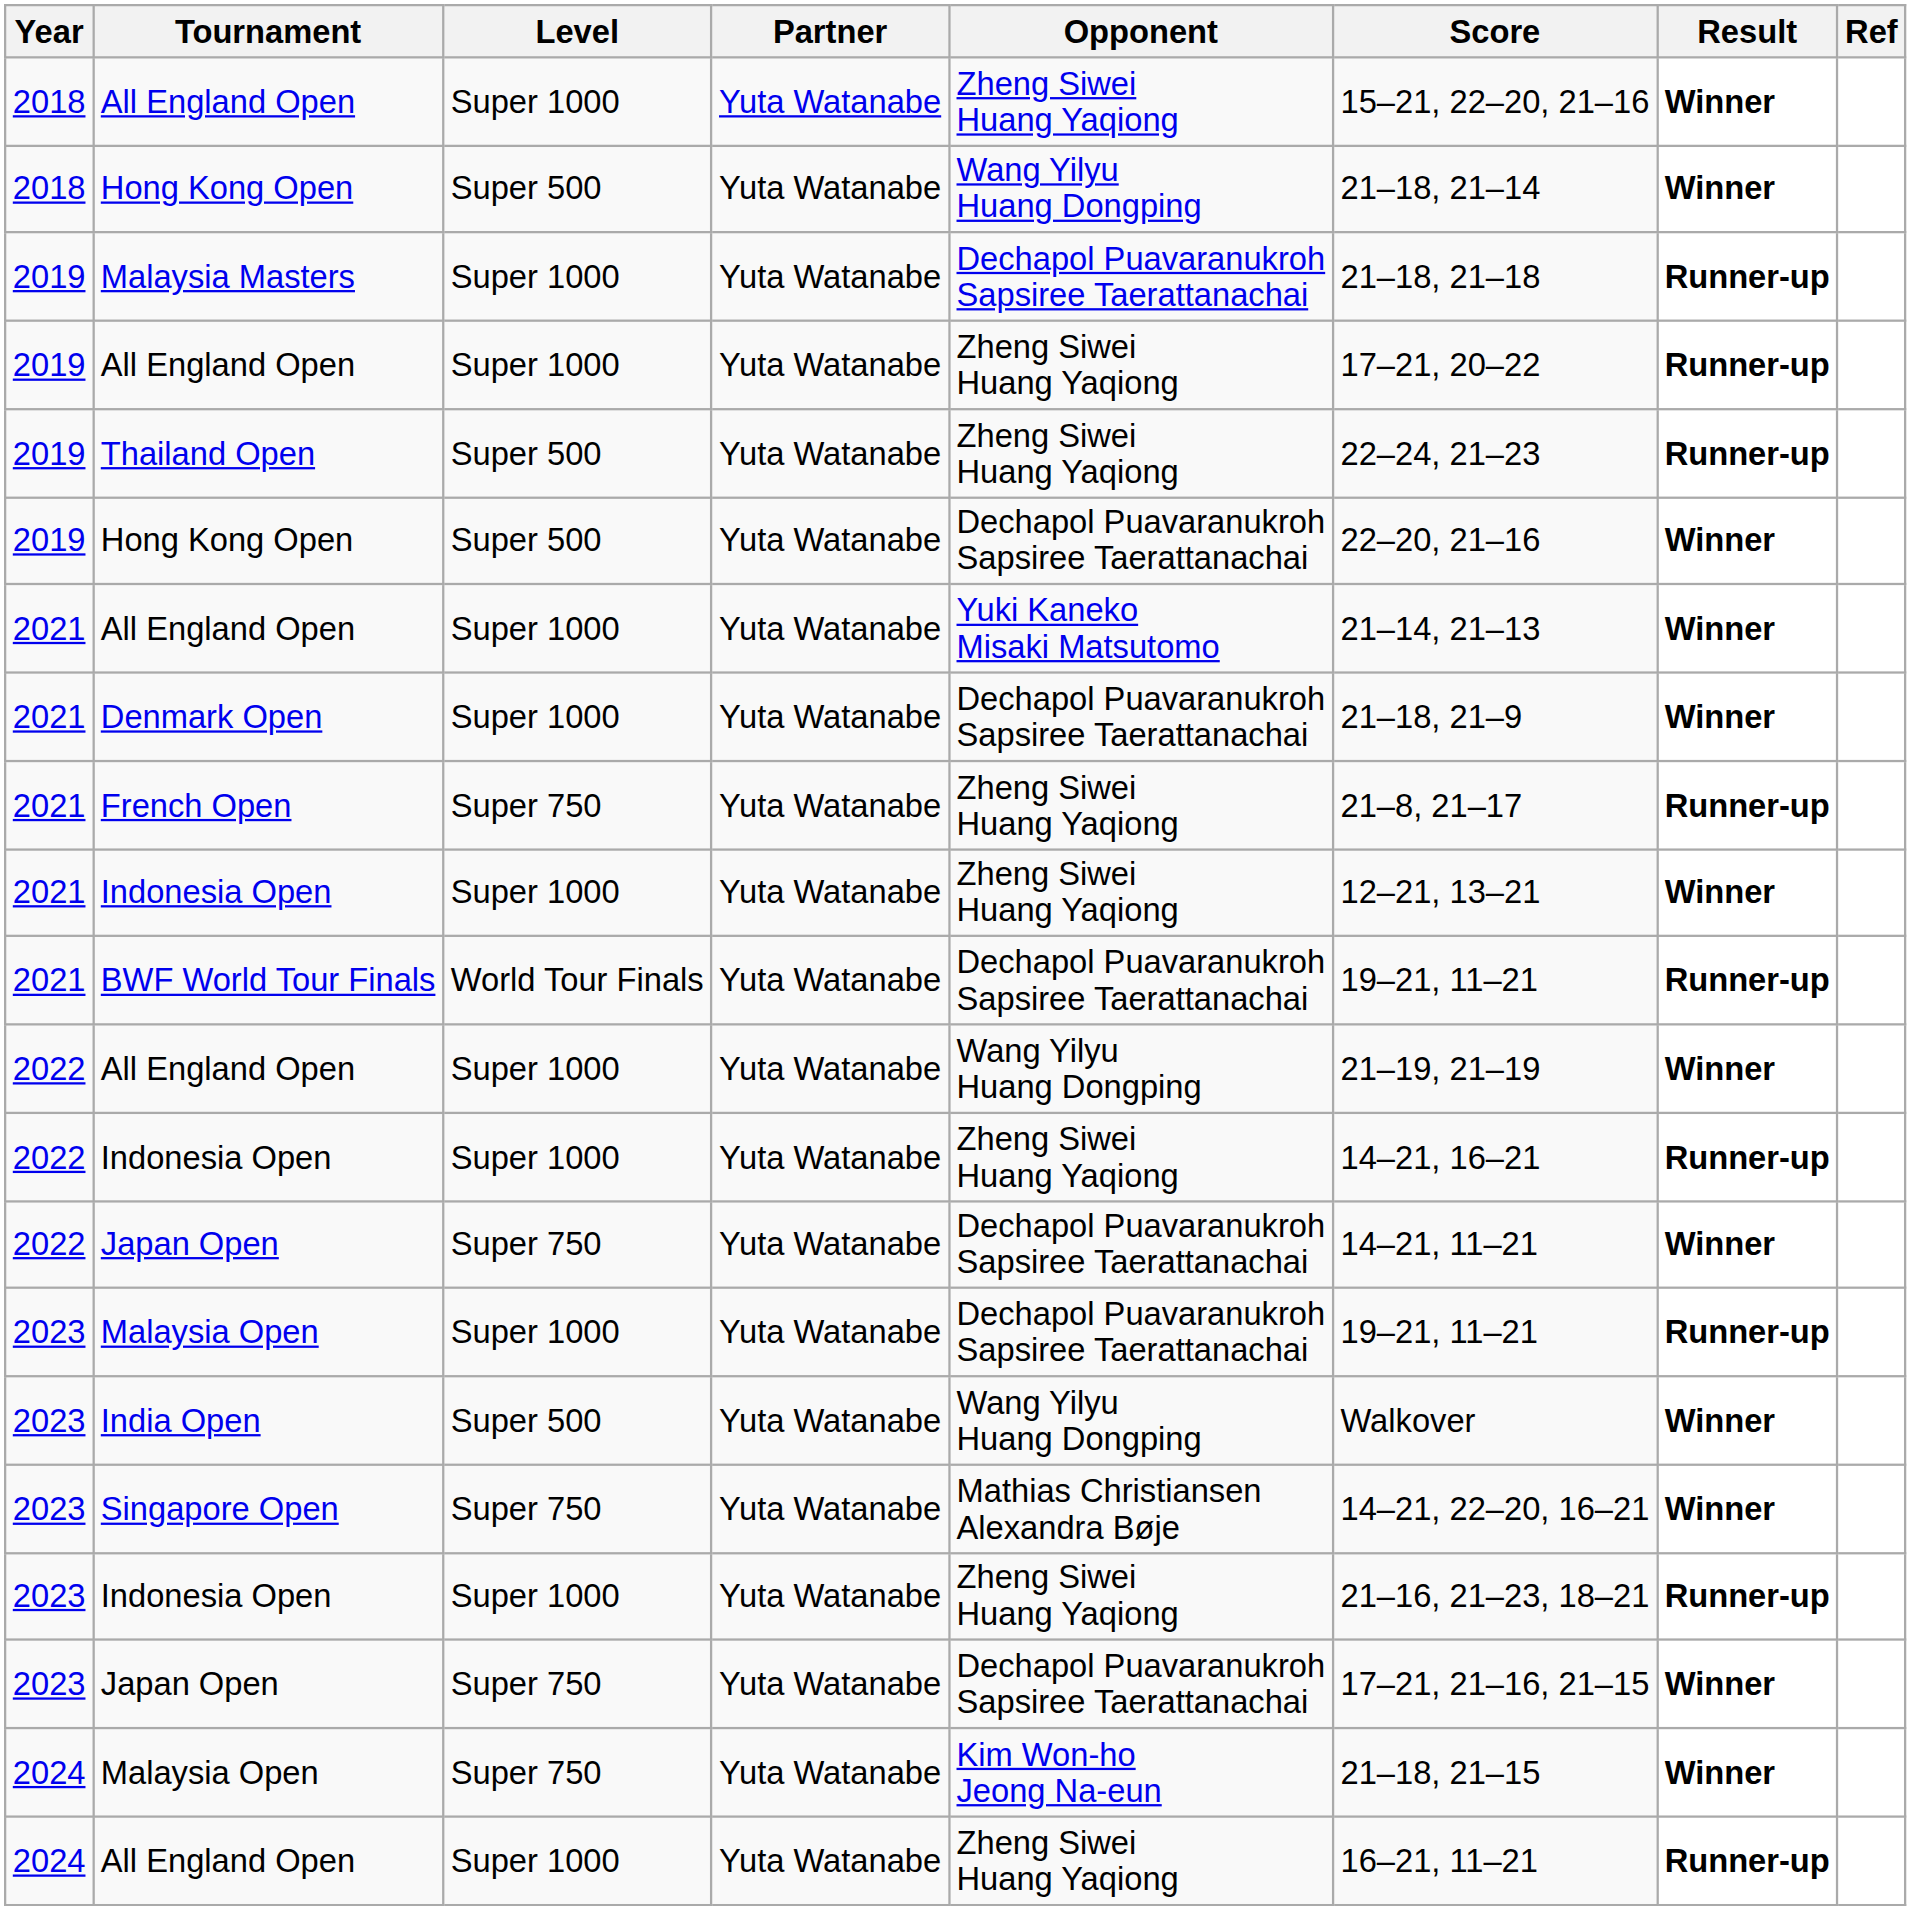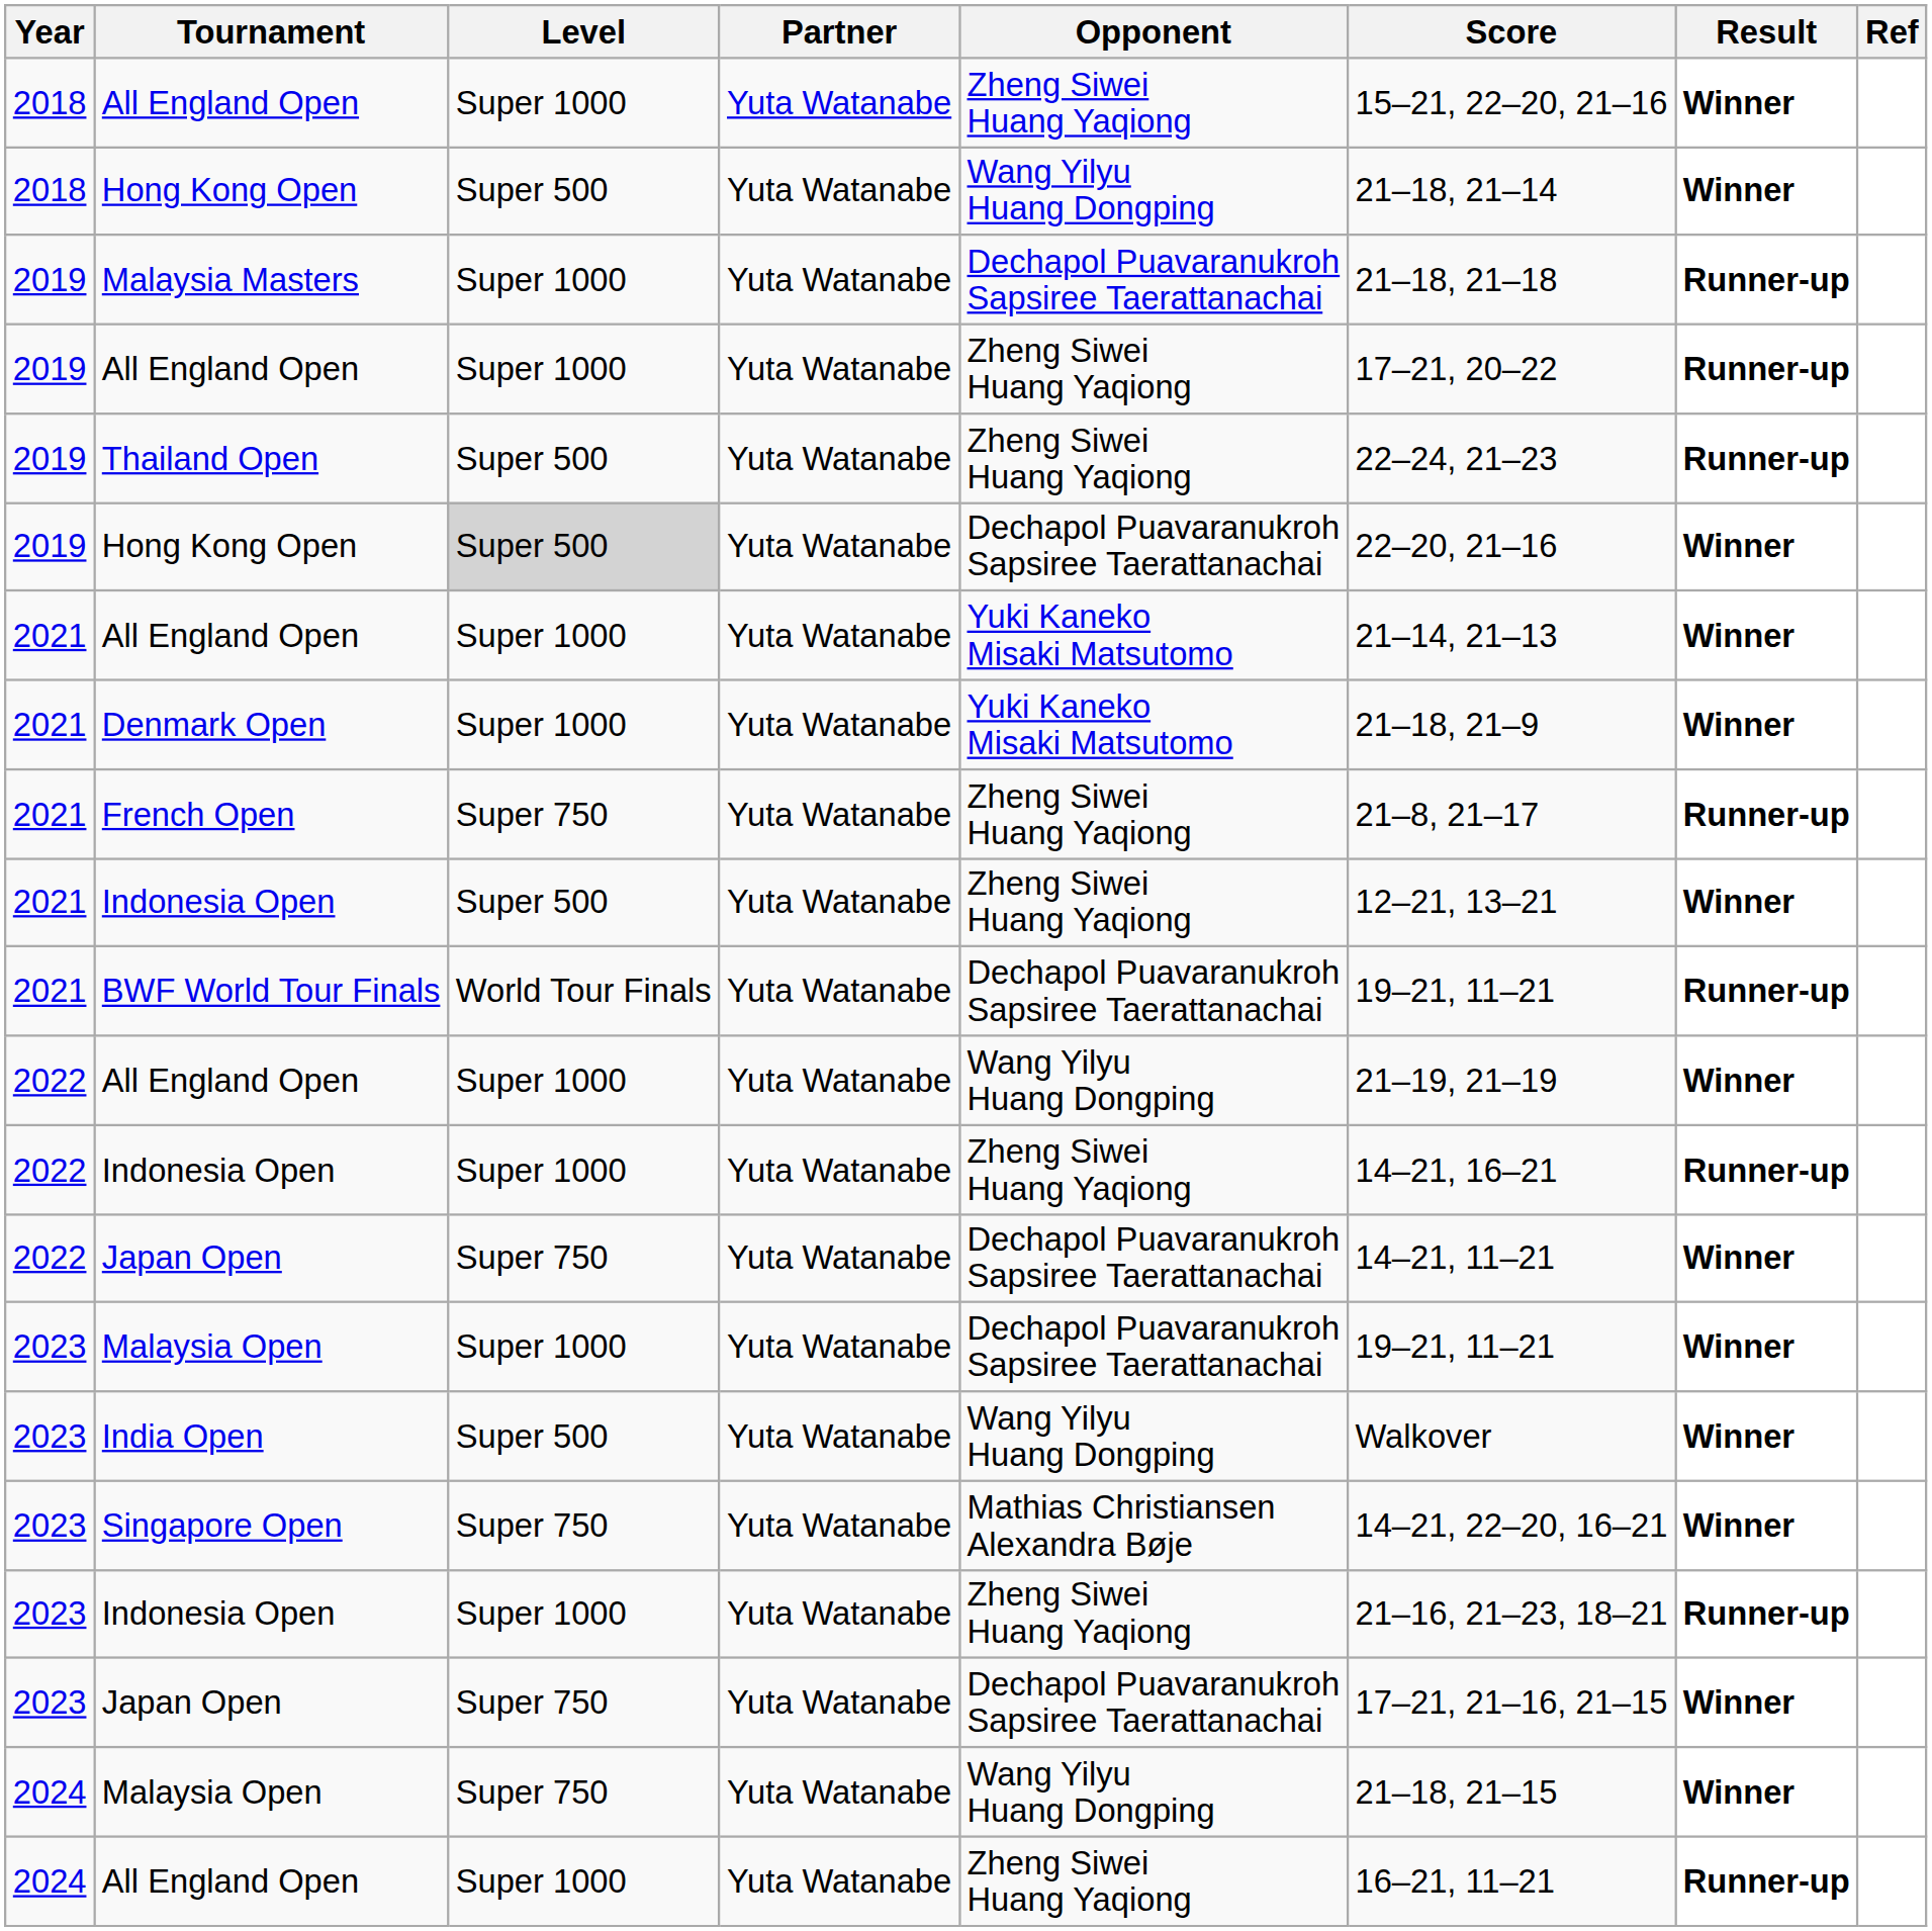 <table class="sortable wikitable" style="font-size: 90%;">
 <tr>
 <th>Year</th>
 <th>Tournament</th>
 <th>Level</th>
 <th>Partner</th>
 <th>Opponent</th>
 <th>Score</th>
 <th>Result</th>
 <th>Ref</th>
 </tr>
 <tr>
 <td align="center"><a href='#'>2018</a></td>
 <td align="left"><a href='#'>All England Open</a></td>
 <td align="left">Super 1000</td>
 <td align="left"> <a href='#'>Yuta Watanabe</a></td>
 <td align="left"> <a href='#'>Zheng Siwei</a><br> <a href='#'>Huang Yaqiong</a></td>
 <td align="left">15–21, 22–20, 21–16</td>
 <td style="text-align:left; background:white"> <strong>Winner</strong></td>
 <td style="text-align:center; background:white"></td>
 </tr>
 <tr>
 <td align="center"><a href='#'>2018</a></td>
 <td align="left"><a href='#'>Hong Kong Open</a></td>
 <td align="left">Super 500</td>
 <td align="left"> Yuta Watanabe</td>
 <td align="left"> <a href='#'>Wang Yilyu</a><br> <a href='#'>Huang Dongping</a></td>
 <td align="left">21–18, 21–14</td>
 <td style="text-align:left; background:white"> <strong>Winner</strong></td>
 <td style="text-align:center; background:white"></td>
 </tr>
 <tr>
 <td align="center"><a href='#'>2019</a></td>
 <td align="left"><a href='#'>Malaysia Masters</a></td>
 <td align="left">Super 1000</td>
 <td align="left"> Yuta Watanabe</td>
 <td align="left"> <a href='#'>Dechapol Puavaranukroh</a><br> <a href='#'>Sapsiree Taerattanachai</a></td>
 <td align="left">21–18, 21–18</td>
 <td style="text-align:left; background:white"> <strong>Runner-up</strong></td>
 <td style="text-align:center; background:white"></td>
 </tr>
 <tr>
 <td align="center"><a href='#'>2019</a></td>
 <td align="left">All England Open</td>
 <td align="left">Super 1000</td>
 <td align="left"> Yuta Watanabe</td>
 <td align="left"> Zheng Siwei<br> Huang Yaqiong</td>
 <td align="left">17–21, 20–22</td>
 <td style="text-align:left; background:white"> <strong>Runner-up</strong></td>
 <td style="text-align:center; background:white"></td>
 </tr>
 <tr>
 <td align="center"><a href='#'>2019</a></td>
 <td align="left"><a href='#'>Thailand Open</a></td>
 <td align="left">Super 500</td>
 <td align="left"> Yuta Watanabe</td>
 <td align="left"> Zheng Siwei<br> Huang Yaqiong</td>
 <td align="left">22–24, 21–23</td>
 <td style="text-align:left; background:white"> <strong>Runner-up</strong></td>
 <td style="text-align:center; background:white"></td>
 </tr>
 <tr>
 <td align="center"><a href='#'>2019</a></td>
 <td align="left">Hong Kong Open</td>
-<td align="left">Super 500</td>
+<td align="left" style="background: lightgrey;">Super 500</td>
 <td align="left"> Yuta Watanabe</td>
 <td align="left"> Dechapol Puavaranukroh<br> Sapsiree Taerattanachai</td>
 <td align="left">22–20, 21–16</td>
 <td style="text-align:left; background:white"> <strong>Winner</strong></td>
 <td style="text-align:center; background:white"></td>
 </tr>
 <tr>
 <td align="center"><a href='#'>2021</a></td>
 <td align="left">All England Open</td>
 <td align="left">Super 1000</td>
 <td align="left"> Yuta Watanabe</td>
 <td align="left"> <a href='#'>Yuki Kaneko</a><br> <a href='#'>Misaki Matsutomo</a></td>
 <td align="left">21–14, 21–13</td>
 <td style="text-align:left; background:white"> <strong>Winner</strong></td>
 <td style="text-align:center; background:white"></td>
 </tr>
 <tr>
 <td align="center"><a href='#'>2021</a></td>
 <td align="left"><a href='#'>Denmark Open</a></td>
 <td align="left">Super 1000</td>
 <td align="left"> Yuta Watanabe</td>
-<td align="left"> Dechapol Puavaranukroh<br> Sapsiree Taerattanachai</td>
+<td align="left"> <a href='#'>Yuki Kaneko</a><br> <a href='#'>Misaki Matsutomo</a></td>
 <td align="left">21–18, 21–9</td>
 <td style="text-align:left; background:white"> <strong>Winner</strong></td>
 <td style="text-align:center; background:white"></td>
 </tr>
 <tr>
 <td align="center"><a href='#'>2021</a></td>
 <td align="left"><a href='#'>French Open</a></td>
 <td align="left">Super 750</td>
 <td align="left"> Yuta Watanabe</td>
 <td align="left"> Zheng Siwei<br> Huang Yaqiong</td>
 <td align="left">21–8, 21–17</td>
 <td style="text-align:left; background:white"> <strong>Runner-up</strong></td>
 <td style="text-align:center; background:white"></td>
 </tr>
 <tr>
 <td align="center"><a href='#'>2021</a></td>
 <td align="left"><a href='#'>Indonesia Open</a></td>
-<td align="left">Super 1000</td>
+<td align="left">Super 500</td>
 <td align="left"> Yuta Watanabe</td>
 <td align="left"> Zheng Siwei<br> Huang Yaqiong</td>
 <td align="left">12–21, 13–21</td>
 <td style="text-align:left; background:white"> <strong>Winner</strong></td>
 <td style="text-align:center; background:white"></td>
 </tr>
 <tr>
 <td align="center"><a href='#'>2021</a></td>
 <td align="left"><a href='#'>BWF World Tour Finals</a></td>
 <td align="left">World Tour Finals</td>
 <td align="left"> Yuta Watanabe</td>
 <td align="left"> Dechapol Puavaranukroh<br> Sapsiree Taerattanachai</td>
 <td align="left">19–21, 11–21</td>
 <td style="text-align:left; background:white"> <strong>Runner-up</strong></td>
 <td style="text-align:center; background:white"></td>
 </tr>
 <tr>
 <td align="center"><a href='#'>2022</a></td>
 <td align="left">All England Open</td>
 <td align="left">Super 1000</td>
 <td align="left"> Yuta Watanabe</td>
 <td align="left"> Wang Yilyu<br> Huang Dongping</td>
 <td align="left">21–19, 21–19</td>
 <td style="text-align:left; background:white"> <strong>Winner</strong></td>
 <td style="text-align:center; background:white"></td>
 </tr>
 <tr>
 <td align="center"><a href='#'>2022</a></td>
 <td align="left">Indonesia Open</td>
 <td align="left">Super 1000</td>
 <td align="left"> Yuta Watanabe</td>
 <td align="left"> Zheng Siwei<br> Huang Yaqiong</td>
 <td align="left">14–21, 16–21</td>
 <td style="text-align:left; background:white"> <strong>Runner-up</strong></td>
 <td style="text-align:center; background:white"></td>
 </tr>
 <tr>
 <td align="center"><a href='#'>2022</a></td>
 <td align="left"><a href='#'>Japan Open</a></td>
 <td align="left">Super 750</td>
 <td align="left"> Yuta Watanabe</td>
 <td align="left"> Dechapol Puavaranukroh<br> Sapsiree Taerattanachai</td>
 <td align="left">14–21, 11–21</td>
 <td style="text-align:left; background:white"> <strong>Winner</strong></td>
 <td style="text-align:center; background:white"></td>
 </tr>
 <tr>
 <td align="center"><a href='#'>2023</a></td>
 <td align="left"><a href='#'>Malaysia Open</a></td>
 <td align="left">Super 1000</td>
 <td align="left"> Yuta Watanabe</td>
 <td align="left"> Dechapol Puavaranukroh<br> Sapsiree Taerattanachai</td>
 <td align="left">19–21, 11–21</td>
-<td style="text-align:left; background:white"> <strong>Runner-up</strong></td>
+<td style="text-align:left; background:white"> <strong>Winner</strong></td>
 <td style="text-align:center; background:white"></td>
 </tr>
 <tr>
 <td align="center"><a href='#'>2023</a></td>
 <td align="left"><a href='#'>India Open</a></td>
 <td align="left">Super 500</td>
 <td align="left"> Yuta Watanabe</td>
 <td align="left"> Wang Yilyu<br> Huang Dongping</td>
 <td align="left">Walkover</td>
 <td style="text-align:left; background:white"> <strong>Winner</strong></td>
 <td style="text-align:center; background:white"></td>
 </tr>
 <tr>
 <td align="center"><a href='#'>2023</a></td>
 <td align="left"><a href='#'>Singapore Open</a></td>
 <td align="left">Super 750</td>
 <td align="left"> Yuta Watanabe</td>
 <td align="left"> Mathias Christiansen<br> Alexandra Bøje</td>
 <td align="left">14–21, 22–20, 16–21</td>
 <td style="text-align:left; background:white"> <strong>Winner</strong></td>
 <td style="text-align:center; background:white"></td>
 </tr>
 <tr>
 <td align="center"><a href='#'>2023</a></td>
 <td align="left">Indonesia Open</td>
 <td align="left">Super 1000</td>
 <td align="left"> Yuta Watanabe</td>
 <td align="left"> Zheng Siwei<br> Huang Yaqiong</td>
 <td align="left">21–16, 21–23, 18–21</td>
 <td style="text-align:left; background:white"> <strong>Runner-up</strong></td>
 <td style="text-align:center; background:white"></td>
 </tr>
 <tr>
 <td align="center"><a href='#'>2023</a></td>
 <td align="left">Japan Open</td>
 <td align="left">Super 750</td>
 <td align="left"> Yuta Watanabe</td>
 <td align="left"> Dechapol Puavaranukroh<br> Sapsiree Taerattanachai</td>
 <td align="left">17–21, 21–16, 21–15</td>
 <td style="text-align:left; background:white"> <strong>Winner</strong></td>
 <td style="text-align:center; background:white"></td>
 </tr>
 <tr>
 <td align="center"><a href='#'>2024</a></td>
 <td align="left">Malaysia Open</td>
 <td align="left">Super 750</td>
 <td align="left"> Yuta Watanabe</td>
-<td align="left"> <a href='#'>Kim Won-ho</a><br> <a href='#'>Jeong Na-eun</a></td>
+<td align="left"> Wang Yilyu<br> Huang Dongping</td>
 <td align="left">21–18, 21–15</td>
 <td style="text-align:left; background:white"> <strong>Winner</strong></td>
 <td style="text-align:center; background:white"></td>
 </tr>
 <tr>
 <td align="center"><a href='#'>2024</a></td>
 <td align="left">All England Open</td>
 <td align="left">Super 1000</td>
 <td align="left"> Yuta Watanabe</td>
 <td align="left"> Zheng Siwei<br> Huang Yaqiong</td>
 <td align="left">16–21, 11–21</td>
 <td style="text-align:left; background:white"> <strong>Runner-up</strong></td>
 <td style="text-align:center; background:white"></td>
 </tr>
 </table>
